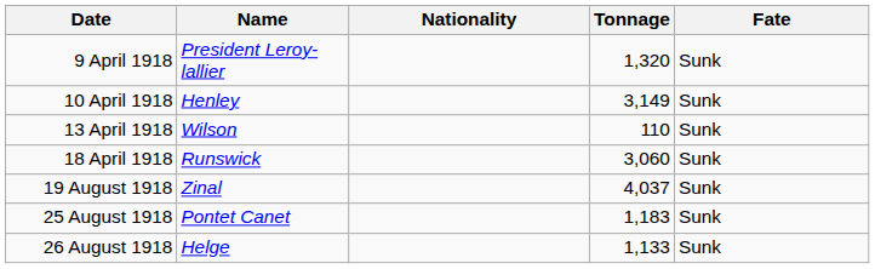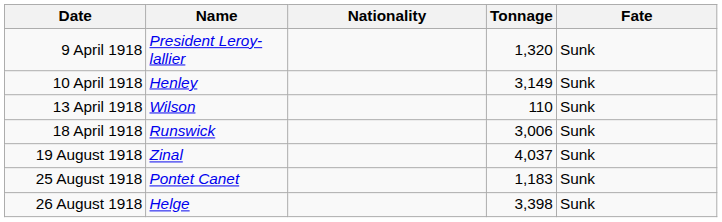 <table class="wikitable sortable">
 <tr>
 <th width="140px">Date</th>
 <th width="140px">Name</th>
 <th width="200px">Nationality</th>
 <th width="25px">Tonnage</th>
 <th width="160px">Fate</th>
 </tr>
 <tr>
 <td align="right">9 April 1918</td>
 <td align="left"><a href='#'><em>President Leroy-lallier</em></a></td>
 <td align="left"></td>
 <td align="right">1,320</td>
 <td align="left">Sunk</td>
 </tr>
 <tr>
 <td align="right">10 April 1918</td>
 <td align="left"><a href='#'><em>Henley</em></a></td>
 <td align="left"></td>
 <td align="right">3,149</td>
 <td align="left">Sunk</td>
 </tr>
 <tr>
 <td align="right">13 April 1918</td>
 <td align="left"><a href='#'><em>Wilson</em></a></td>
 <td align="left"></td>
 <td align="right">110</td>
 <td align="left">Sunk</td>
 </tr>
 <tr>
 <td align="right">18 April 1918</td>
 <td align="left"><a href='#'><em>Runswick</em></a></td>
 <td align="left"></td>
-<td align="right">3,060</td>
+<td align="right">3,006</td>
 <td align="left">Sunk</td>
 </tr>
 <tr>
 <td align="right">19 August 1918</td>
 <td align="left"><a href='#'><em>Zinal</em></a></td>
 <td align="left"></td>
 <td align="right">4,037</td>
 <td align="left">Sunk</td>
 </tr>
 <tr>
 <td align="right">25 August 1918</td>
 <td align="left"><a href='#'><em>Pontet Canet</em></a></td>
 <td align="left"></td>
 <td align="right">1,183</td>
 <td align="left">Sunk</td>
 </tr>
 <tr>
 <td align="right">26 August 1918</td>
 <td align="left"><a href='#'><em>Helge</em></a></td>
 <td align="left"></td>
-<td align="right">1,133</td>
+<td align="right">3,398</td>
 <td align="left">Sunk</td>
 </tr>
 </table>
